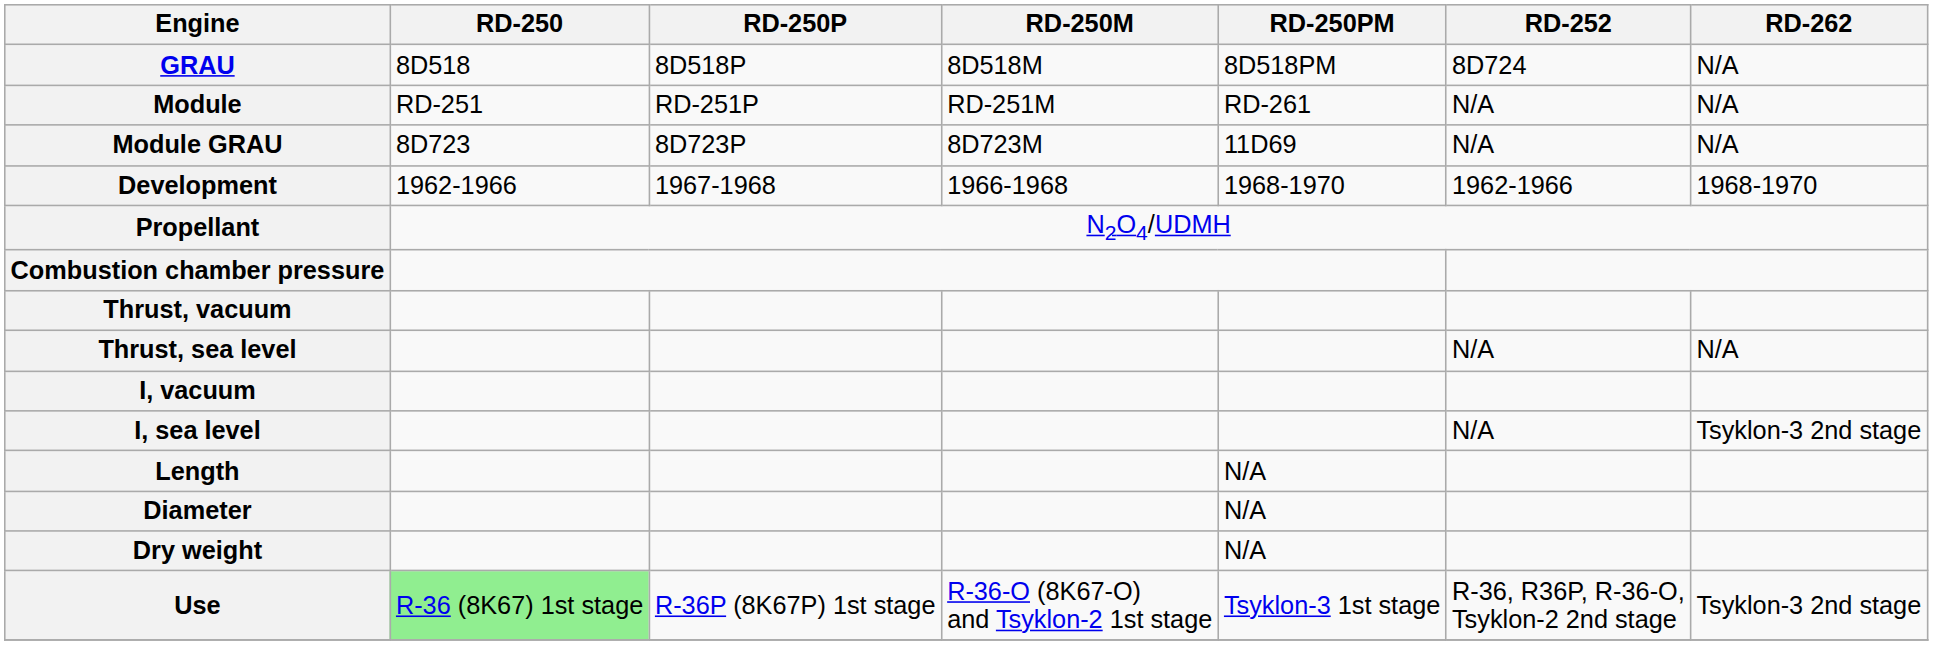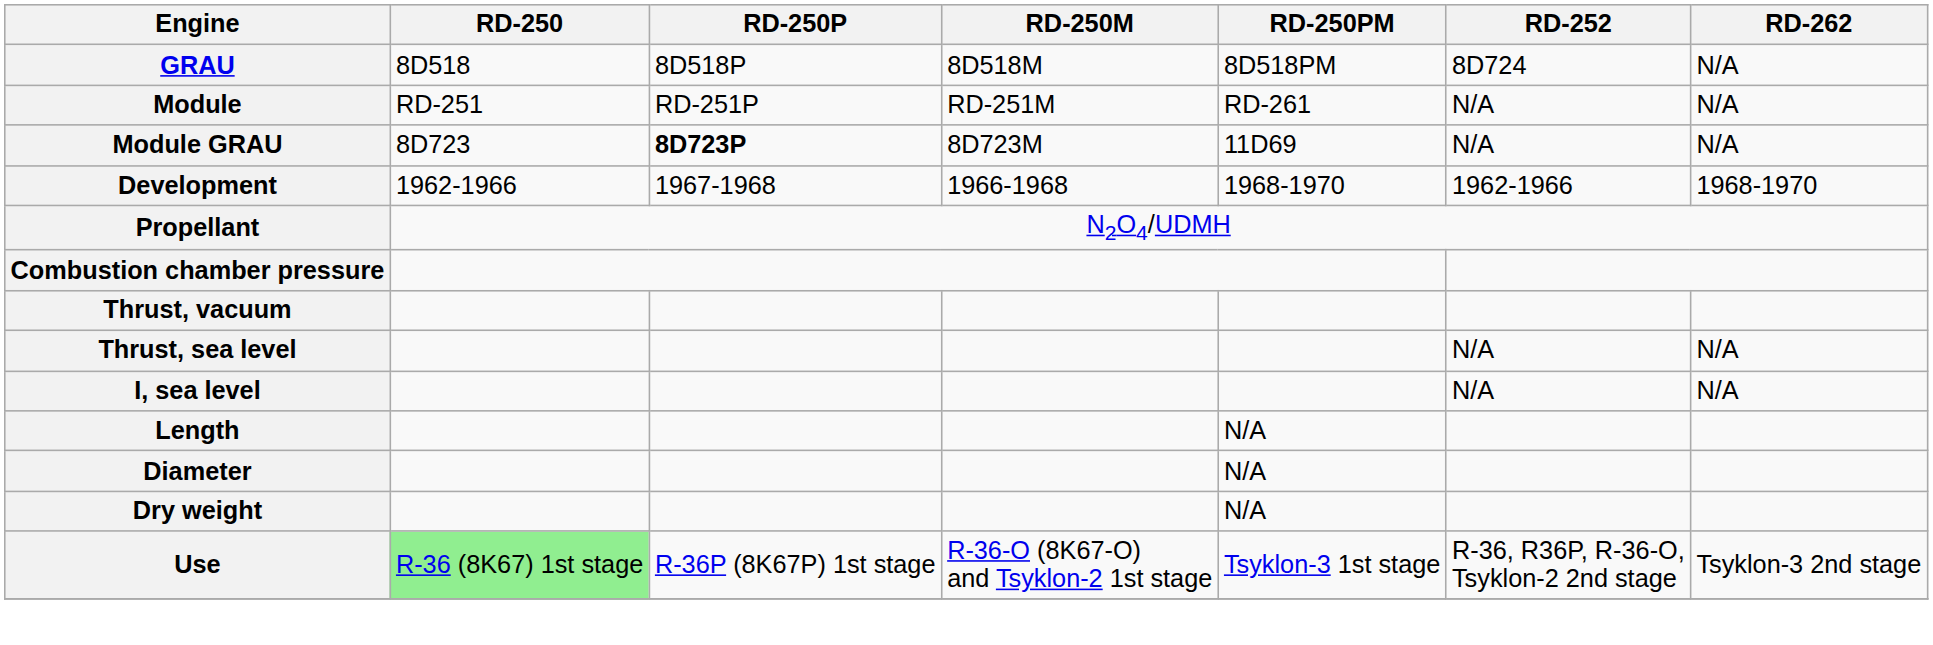 <table class="wikitable" style="">
 <tr>
 <th>Engine</th>
 <th>RD-250</th>
 <th>RD-250P</th>
 <th>RD-250M</th>
 <th>RD-250PM</th>
 <th>RD-252</th>
 <th>RD-262</th>
 </tr>
 <tr>
 <th><a href='#'>GRAU</a></th>
 <td>8D518</td>
 <td>8D518P</td>
 <td>8D518M</td>
 <td>8D518PM</td>
 <td>8D724</td>
 <td>N/A</td>
 </tr>
 <tr>
 <th>Module</th>
 <td>RD-251</td>
 <td>RD-251P</td>
 <td>RD-251M</td>
 <td>RD-261</td>
 <td>N/A</td>
 <td>N/A</td>
 </tr>
 <tr>
 <th>Module GRAU</th>
 <td>8D723</td>
-<td>8D723P</td>
+<td><strong>8D723P</strong></td>
 <td>8D723M</td>
 <td>11D69</td>
 <td>N/A</td>
 <td>N/A</td>
 </tr>
 <tr>
 <th>Development</th>
 <td>1962-1966</td>
 <td>1967-1968</td>
 <td>1966-1968</td>
 <td>1968-1970</td>
 <td>1962-1966</td>
 <td>1968-1970</td>
 </tr>
 <tr>
 <th>Propellant</th>
 <td colspan="6" style="text-align: center;"><a href='#'>N<sub>2</sub>O<sub>4</sub></a>/<a href='#'>UDMH</a></td>
 </tr>
 <tr>
 <th>Combustion chamber pressure</th>
 <td colspan="4" style="text-align: center;"></td>
 <td colspan="2" style="text-align: center;"></td>
 </tr>
 <tr>
 <th>Thrust, vacuum</th>
 <td></td>
 <td></td>
 <td></td>
 <td></td>
 <td></td>
 <td></td>
 </tr>
 <tr>
 <th>Thrust, sea level</th>
 <td></td>
 <td></td>
 <td></td>
 <td></td>
 <td>N/A</td>
 <td>N/A</td>
 </tr>
 <tr>
-<th>I, vacuum</th>
-<td></td>
-<td></td>
-<td></td>
-<td></td>
-<td></td>
-<td></td>
-</tr>
-<tr>
 <th>I, sea level</th>
 <td></td>
 <td></td>
 <td></td>
 <td></td>
 <td>N/A</td>
-<td>Tsyklon-3 2nd stage</td>
+<td>N/A</td>
 </tr>
 <tr>
 <th>Length</th>
 <td></td>
 <td></td>
 <td></td>
 <td>N/A</td>
 <td></td>
 <td></td>
 </tr>
 <tr>
 <th>Diameter</th>
 <td></td>
 <td></td>
 <td></td>
 <td>N/A</td>
 <td></td>
 <td></td>
 </tr>
 <tr>
 <th>Dry weight</th>
 <td></td>
 <td></td>
 <td></td>
 <td>N/A</td>
 <td></td>
 <td></td>
 </tr>
 <tr>
 <th>Use</th>
 <td style="background: lightgreen;"><a href='#'>R-36</a> (8K67) 1st stage</td>
 <td><a href='#'>R-36P</a> (8K67P) 1st stage</td>
 <td><a href='#'>R-36-O</a> (8K67-O)<br>and <a href='#'>Tsyklon-2</a> 1st stage</td>
 <td><a href='#'>Tsyklon-3</a> 1st stage</td>
 <td>R-36, R36P, R-36-O,<br>Tsyklon-2 2nd stage</td>
 <td>Tsyklon-3 2nd stage</td>
 </tr>
 <tr>
 </tr>
 </table>
